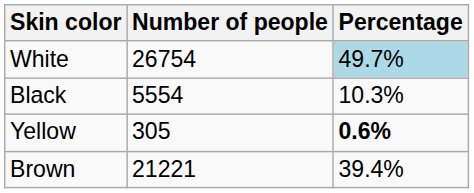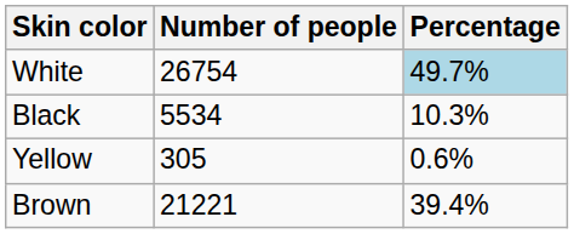 <table class="wikitable">
 <tr>
 <th>Skin color</th>
 <th>Number of people</th>
 <th>Percentage</th>
 </tr>
 <tr>
 <td>White</td>
 <td>26754</td>
 <td style="background: lightblue;">49.7%</td>
 </tr>
 <tr>
 <td>Black</td>
-<td>5554</td>
+<td>5534</td>
 <td>10.3%</td>
 </tr>
 <tr>
 <td>Yellow</td>
 <td>305</td>
-<td><strong>0.6%</strong></td>
+<td>0.6%</td>
 </tr>
 <tr>
 <td>Brown</td>
 <td>21221</td>
 <td>39.4%</td>
 </tr>
 </table>
